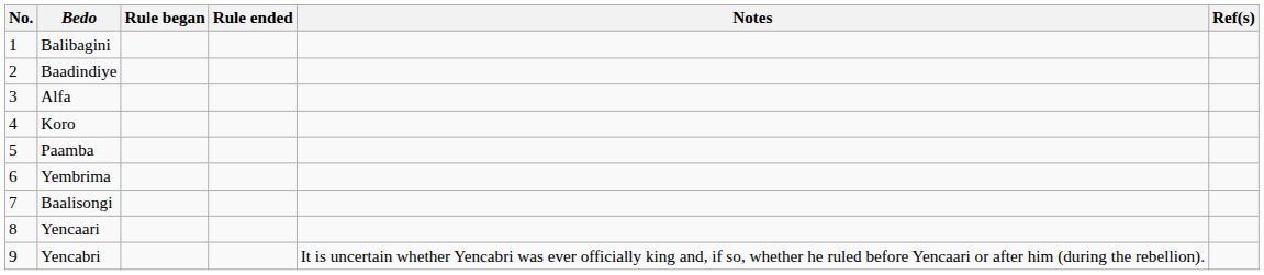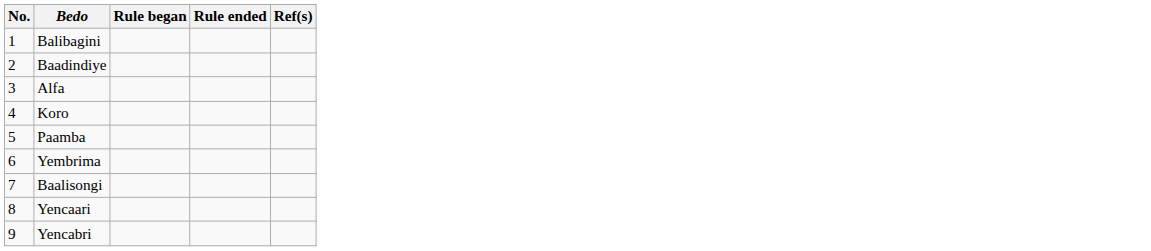 <table class="wikitable">
 <tr align=center>
 <th>No.</th>
 <th><em>Bedo</em></th>
 <th>Rule began</th>
 <th>Rule ended</th>
-<th>Notes</th>
 <th>Ref(s)</th>
 </tr>
 <tr>
 <td>1</td>
 <td>Balibagini</td>
-<td></td>
 <td></td>
 <td></td>
 <td></td>
 </tr>
 <tr>
 <td>2</td>
 <td>Baadindiye</td>
 <td></td>
 <td></td>
 <td></td>
-<td></td>
 </tr>
 <tr>
 <td>3</td>
 <td>Alfa</td>
-<td></td>
 <td></td>
 <td></td>
 <td></td>
 </tr>
 <tr>
 <td>4</td>
 <td>Koro</td>
 <td></td>
 <td></td>
 <td></td>
-<td></td>
 </tr>
 <tr>
 <td>5</td>
 <td>Paamba</td>
-<td></td>
 <td></td>
 <td></td>
 <td></td>
 </tr>
 <tr>
 <td>6</td>
 <td>Yembrima</td>
 <td></td>
 <td></td>
 <td></td>
-<td></td>
 </tr>
 <tr>
 <td>7</td>
 <td>Baalisongi</td>
-<td></td>
 <td></td>
 <td></td>
 <td></td>
 </tr>
 <tr>
 <td>8</td>
 <td>Yencaari</td>
 <td></td>
 <td></td>
 <td></td>
-<td></td>
 </tr>
 <tr>
 <td>9</td>
 <td>Yencabri</td>
 <td></td>
 <td></td>
-<td>It is uncertain whether Yencabri was ever officially king and, if so, whether he ruled before Yencaari or after him (during the rebellion).</td>
 <td></td>
 </tr>
 </table>
